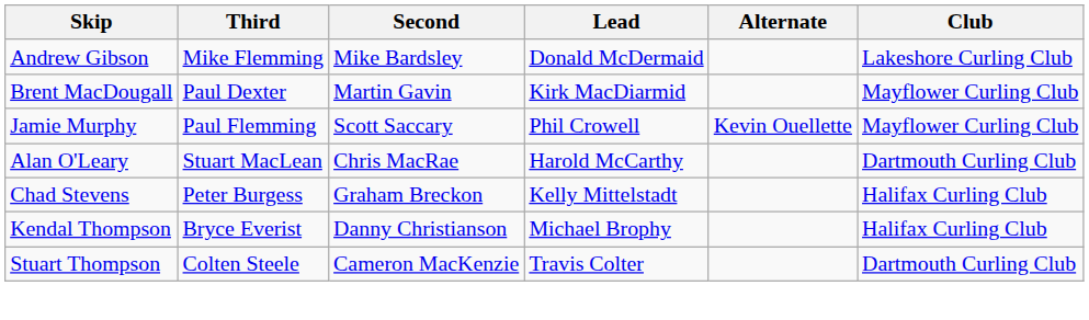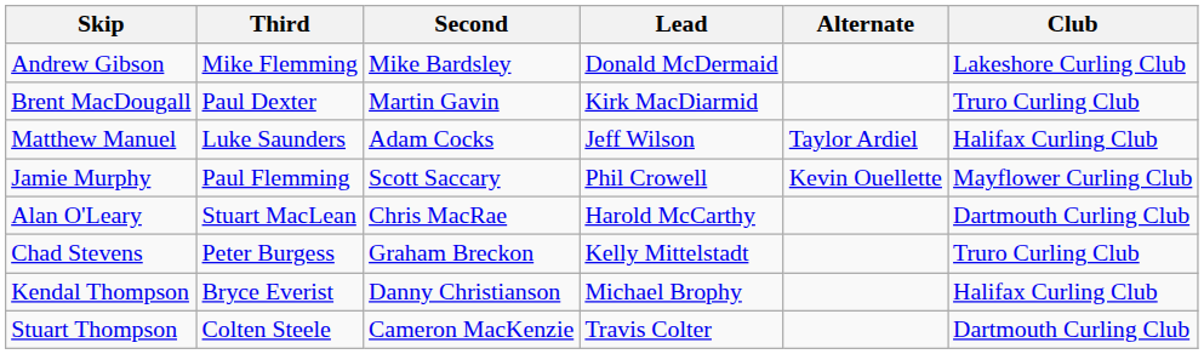 <table class="wikitable">
 <tr>
 <th>Skip</th>
 <th>Third</th>
 <th>Second</th>
 <th>Lead</th>
 <th>Alternate</th>
 <th>Club</th>
 </tr>
 <tr>
 <td><a href='#'>Andrew Gibson</a></td>
 <td><a href='#'>Mike Flemming</a></td>
 <td><a href='#'>Mike Bardsley</a></td>
 <td><a href='#'>Donald McDermaid</a></td>
 <td></td>
 <td><a href='#'>Lakeshore Curling Club</a></td>
 </tr>
 <tr>
 <td><a href='#'>Brent MacDougall</a></td>
 <td><a href='#'>Paul Dexter</a></td>
 <td><a href='#'>Martin Gavin</a></td>
 <td><a href='#'>Kirk MacDiarmid</a></td>
 <td></td>
-<td><a href='#'>Mayflower Curling Club</a></td>
+<td><a href='#'>Truro Curling Club</a></td>
+</tr>
+<tr>
+<td><a href='#'>Matthew Manuel</a></td>
+<td><a href='#'>Luke Saunders</a></td>
+<td><a href='#'>Adam Cocks</a></td>
+<td><a href='#'>Jeff Wilson</a></td>
+<td><a href='#'>Taylor Ardiel</a></td>
+<td><a href='#'>Halifax Curling Club</a></td>
 </tr>
 <tr>
 <td><a href='#'>Jamie Murphy</a></td>
 <td><a href='#'>Paul Flemming</a></td>
 <td><a href='#'>Scott Saccary</a></td>
 <td><a href='#'>Phil Crowell</a></td>
 <td><a href='#'>Kevin Ouellette</a></td>
 <td><a href='#'>Mayflower Curling Club</a></td>
 </tr>
 <tr>
 <td><a href='#'>Alan O'Leary</a></td>
 <td><a href='#'>Stuart MacLean</a></td>
 <td><a href='#'>Chris MacRae</a></td>
 <td><a href='#'>Harold McCarthy</a></td>
 <td></td>
 <td><a href='#'>Dartmouth Curling Club</a></td>
 </tr>
 <tr>
 <td><a href='#'>Chad Stevens</a></td>
 <td><a href='#'>Peter Burgess</a></td>
 <td><a href='#'>Graham Breckon</a></td>
 <td><a href='#'>Kelly Mittelstadt</a></td>
 <td></td>
-<td><a href='#'>Halifax Curling Club</a></td>
+<td><a href='#'>Truro Curling Club</a></td>
 </tr>
 <tr>
 <td><a href='#'>Kendal Thompson</a></td>
 <td><a href='#'>Bryce Everist</a></td>
 <td><a href='#'>Danny Christianson</a></td>
 <td><a href='#'>Michael Brophy</a></td>
 <td></td>
 <td><a href='#'>Halifax Curling Club</a></td>
 </tr>
 <tr>
 <td><a href='#'>Stuart Thompson</a></td>
 <td><a href='#'>Colten Steele</a></td>
 <td><a href='#'>Cameron MacKenzie</a></td>
 <td><a href='#'>Travis Colter</a></td>
 <td></td>
 <td><a href='#'>Dartmouth Curling Club</a></td>
 </tr>
 </table>
